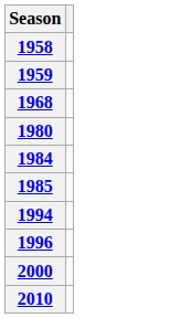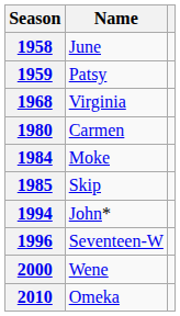 <table class="wikitable plainrowheaders">
 <tr>
 <th scope="col">Season</th>
+<th scope="col">Name</th>
 <th scope="col"></th>
 </tr>
 <tr>
 <th scope="row"><a href='#'>1958</a></th>
+<td><a href='#'>June</a></td>
 <td></td>
 </tr>
 <tr>
 <th scope="row"><a href='#'>1959</a></th>
+<td><a href='#'>Patsy</a></td>
 <td></td>
 </tr>
 <tr>
 <th scope="row"><a href='#'>1968</a></th>
+<td><a href='#'>Virginia</a></td>
 <td></td>
 </tr>
 <tr>
 <th scope="row"><a href='#'>1980</a></th>
+<td><a href='#'>Carmen</a></td>
 <td></td>
 </tr>
 <tr>
 <th scope="row"><a href='#'>1984</a></th>
+<td><a href='#'>Moke</a></td>
 <td></td>
 </tr>
 <tr>
 <th scope="row"><a href='#'>1985</a></th>
+<td><a href='#'>Skip</a></td>
 <td></td>
 </tr>
 <tr>
 <th scope="row"><a href='#'>1994</a></th>
+<td><a href='#'>John</a>*</td>
 <td></td>
 </tr>
 <tr>
 <th scope="row"><a href='#'>1996</a></th>
+<td><a href='#'>Seventeen-W</a></td>
 <td></td>
 </tr>
 <tr>
 <th scope="row"><a href='#'>2000</a></th>
+<td><a href='#'>Wene</a></td>
 <td></td>
 </tr>
 <tr>
 <th scope="row"><a href='#'>2010</a></th>
+<td><a href='#'>Omeka</a></td>
 <td></td>
 </tr>
 </table>
